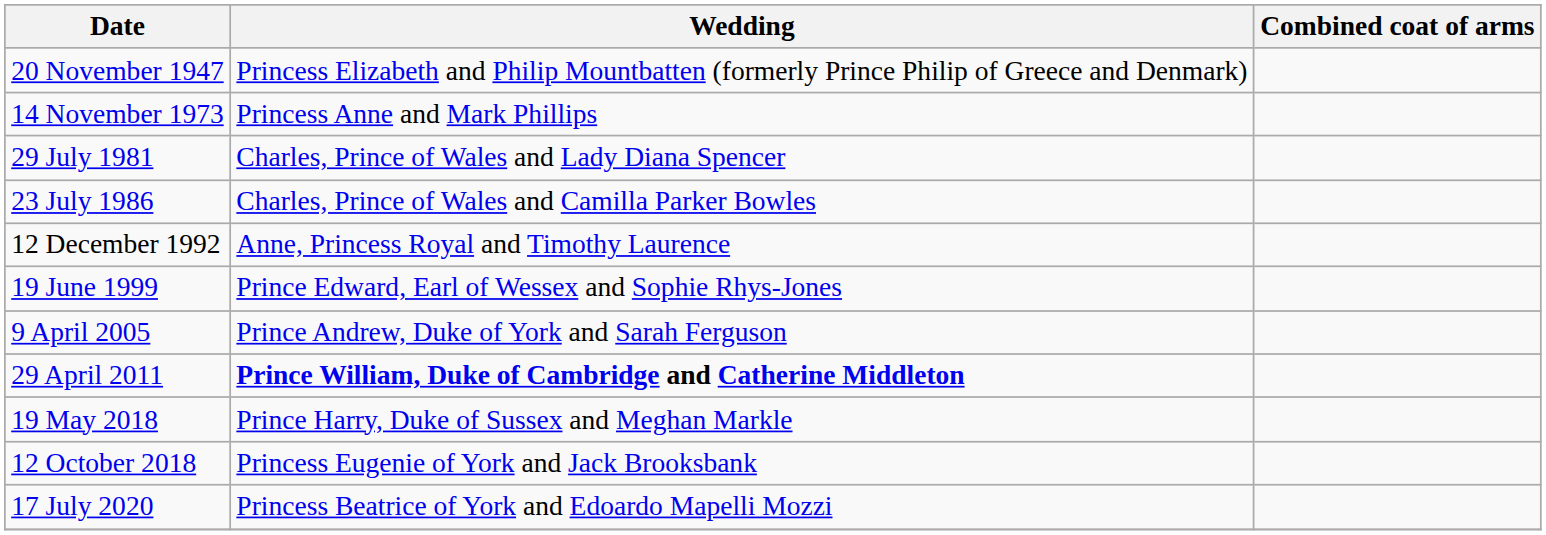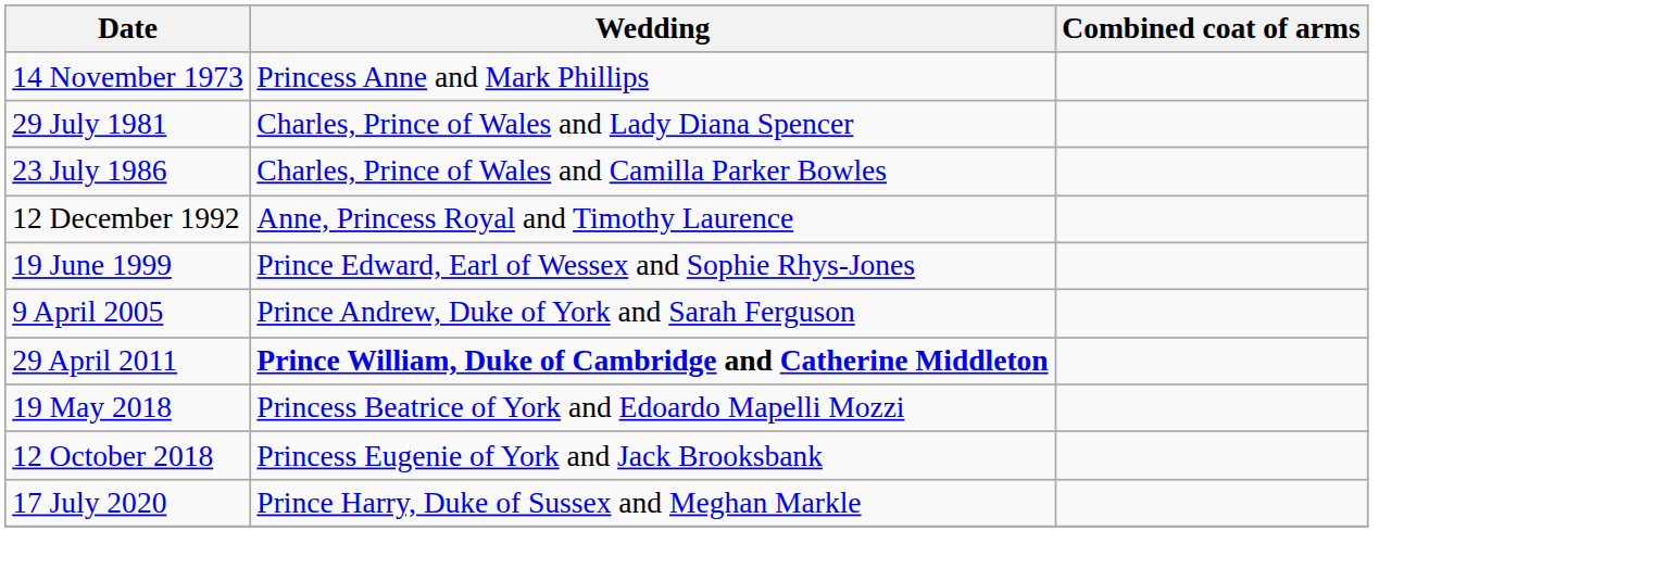 <table class="wikitable">
 <tr>
 <th>Date</th>
 <th>Wedding</th>
 <th>Combined coat of arms</th>
-</tr>
-<tr>
-<td><a href='#'>20 November 1947</a></td>
-<td><a href='#'>Princess Elizabeth</a> and <a href='#'>Philip Mountbatten</a> (formerly Prince Philip of Greece and Denmark)</td>
-<td align=center></td>
 </tr>
 <tr>
 <td><a href='#'>14 November 1973</a></td>
 <td><a href='#'>Princess Anne</a> and <a href='#'>Mark Phillips</a></td>
 <td align=center></td>
 </tr>
 <tr>
 <td><a href='#'>29 July 1981</a></td>
 <td><a href='#'>Charles, Prince of Wales</a> and <a href='#'>Lady Diana Spencer</a></td>
 <td align=center></td>
 </tr>
 <tr>
 <td><a href='#'>23 July 1986</a></td>
 <td><a href='#'>Charles, Prince of Wales</a> and <a href='#'>Camilla Parker Bowles</a></td>
 <td align=center></td>
 </tr>
 <tr>
 <td>12 December 1992</td>
 <td><a href='#'>Anne, Princess Royal</a> and <a href='#'>Timothy Laurence</a></td>
 <td align=center></td>
 </tr>
 <tr>
 <td><a href='#'>19 June 1999</a></td>
 <td><a href='#'>Prince Edward, Earl of Wessex</a> and <a href='#'>Sophie Rhys-Jones</a></td>
 <td align=center></td>
 </tr>
 <tr>
 <td><a href='#'>9 April 2005</a></td>
 <td><a href='#'>Prince Andrew, Duke of York</a> and <a href='#'>Sarah Ferguson</a></td>
 <td align=center></td>
 </tr>
 <tr>
 <td><a href='#'>29 April 2011</a></td>
 <td><strong><a href='#'>Prince William, Duke of Cambridge</a> and <a href='#'>Catherine Middleton</a></strong></td>
 <td align=center></td>
 </tr>
 <tr>
 <td><a href='#'>19 May 2018</a></td>
-<td><a href='#'>Prince Harry, Duke of Sussex</a> and <a href='#'>Meghan Markle</a></td>
+<td><a href='#'>Princess Beatrice of York</a> and <a href='#'>Edoardo Mapelli Mozzi</a></td>
 <td align=center></td>
 </tr>
 <tr>
 <td><a href='#'>12 October 2018</a></td>
 <td><a href='#'>Princess Eugenie of York</a> and <a href='#'>Jack Brooksbank</a></td>
 <td align=center></td>
 </tr>
 <tr>
 <td><a href='#'>17 July 2020</a></td>
-<td><a href='#'>Princess Beatrice of York</a> and <a href='#'>Edoardo Mapelli Mozzi</a></td>
+<td><a href='#'>Prince Harry, Duke of Sussex</a> and <a href='#'>Meghan Markle</a></td>
 <td align=center></td>
 </tr>
 <tr>
 </tr>
 </table>
